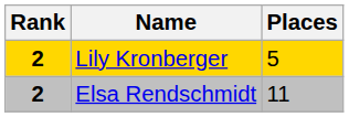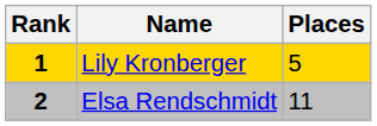 <table class="wikitable">
 <tr>
 <th>Rank</th>
 <th>Name</th>
 <th>Places</th>
 </tr>
 <tr bgcolor=gold>
-<td align=center><strong>2</strong></td>
+<td align=center><strong>1</strong></td>
 <td> <a href='#'>Lily Kronberger</a></td>
 <td>5</td>
 </tr>
 <tr bgcolor=silver>
 <td align=center><strong>2</strong></td>
 <td> <a href='#'>Elsa Rendschmidt</a></td>
 <td>11</td>
 </tr>
 </table>
